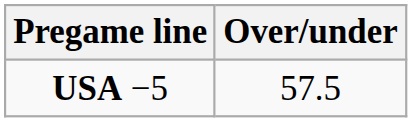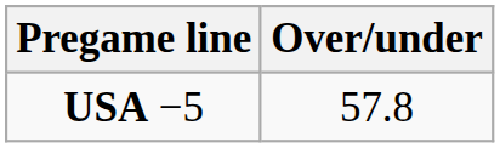 <table class="wikitable">
 <tr align="center">
 <th style=>Pregame line</th>
 <th style=>Over/under</th>
 </tr>
 <tr align="center">
 <td><strong>USA</strong> −5</td>
-<td>57.5</td>
+<td>57.8</td>
 </tr>
 </table>
